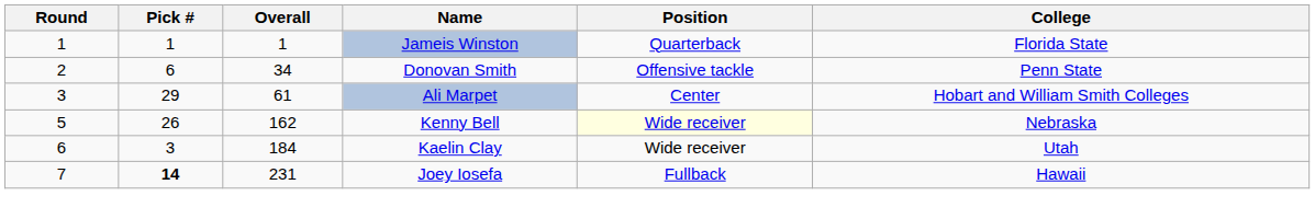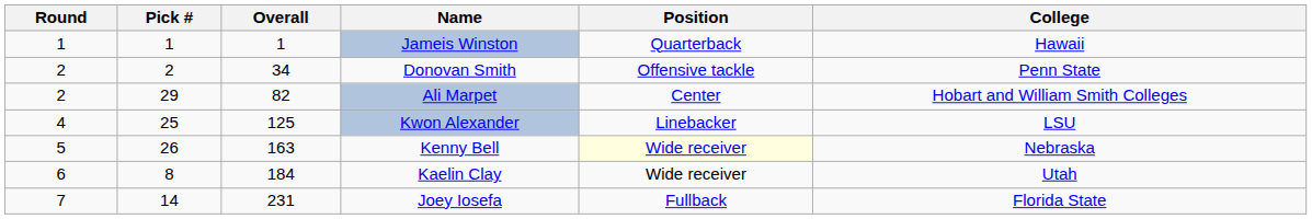 <table class="wikitable sortable sortable" style="width: 100%; text-align:center">
 <tr>
 <th>Round</th>
 <th>Pick #</th>
 <th>Overall</th>
 <th>Name</th>
 <th>Position</th>
 <th>College</th>
 </tr>
 <tr>
 <td>1</td>
 <td>1</td>
 <td>1</td>
 <td bgcolor=lightsteelblue><a href='#'>Jameis Winston</a></td>
 <td><a href='#'>Quarterback</a></td>
-<td><a href='#'>Florida State</a></td>
+<td><a href='#'>Hawaii</a></td>
 </tr>
 <tr>
 <td>2</td>
-<td>6</td>
+<td>2</td>
 <td>34</td>
 <td><a href='#'>Donovan Smith</a></td>
 <td><a href='#'>Offensive tackle</a></td>
 <td><a href='#'>Penn State</a></td>
 </tr>
 <tr>
-<td>3</td>
+<td>2</td>
 <td>29</td>
-<td>61</td>
+<td>82</td>
 <td bgcolor=lightsteelblue><a href='#'>Ali Marpet</a></td>
 <td><a href='#'>Center</a></td>
 <td><a href='#'>Hobart and William Smith Colleges</a></td>
 </tr>
 <tr>
+<td>4</td>
+<td>25</td>
+<td>125</td>
+<td bgcolor=lightsteelblue><a href='#'>Kwon Alexander</a></td>
+<td><a href='#'>Linebacker</a></td>
+<td><a href='#'>LSU</a></td>
+</tr>
+<tr>
 <td>5</td>
 <td>26</td>
-<td>162</td>
+<td>163</td>
 <td><a href='#'>Kenny Bell</a></td>
 <td style="background: lightyellow;"><a href='#'>Wide receiver</a></td>
 <td><a href='#'>Nebraska</a></td>
 </tr>
 <tr>
 <td>6</td>
-<td>3</td>
+<td>8</td>
 <td>184</td>
 <td><a href='#'>Kaelin Clay</a></td>
 <td>Wide receiver</td>
 <td><a href='#'>Utah</a></td>
 </tr>
 <tr>
 <td>7</td>
-<td><strong>14</strong></td>
+<td>14</td>
 <td>231</td>
 <td><a href='#'>Joey Iosefa</a></td>
 <td><a href='#'>Fullback</a></td>
-<td><a href='#'>Hawaii</a></td>
+<td><a href='#'>Florida State</a></td>
 </tr>
 </table>
